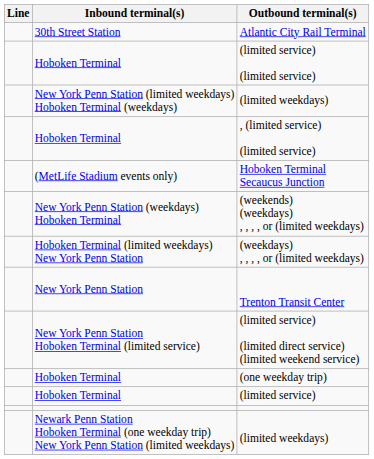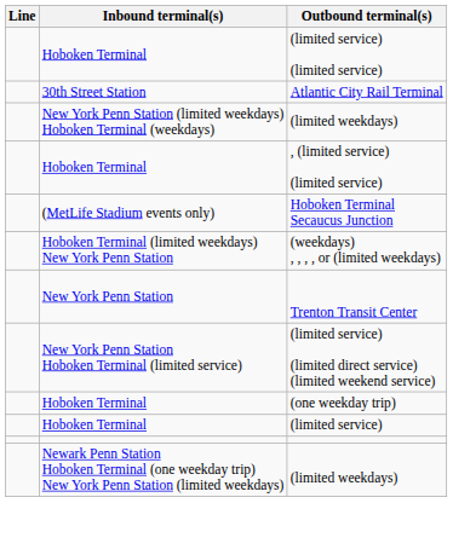 <table class="wikitable sortable">
 <tr>
 <th scope=col>Line</th>
 <th scope="col">Inbound terminal(s)</th>
 <th scope=col>Outbound terminal(s)</th>
 </tr>
 <tr>
 <td scope=row></td>
-<td><a href='#'>30th Street Station</a></td>
-<td><a href='#'>Atlantic City Rail Terminal</a></td>
+<td><a href='#'>Hoboken Terminal</a></td>
+<td> (limited service)<br><br> (limited service)</td>
 </tr>
 <tr>
 <td scope=row></td>
-<td><a href='#'>Hoboken Terminal</a></td>
-<td> (limited service)<br><br> (limited service)</td>
+<td><a href='#'>30th Street Station</a></td>
+<td><a href='#'>Atlantic City Rail Terminal</a></td>
 </tr>
 <tr>
 <td scope=row></td>
 <td><a href='#'>New York Penn Station</a> (limited weekdays)<br><a href='#'>Hoboken Terminal</a> (weekdays)</td>
 <td> (limited weekdays)<br></td>
 </tr>
 <tr>
 <td scope=row></td>
 <td><a href='#'>Hoboken Terminal</a></td>
 <td>,  (limited service)<br><br> (limited service)</td>
 </tr>
 <tr>
 <td scope=row></td>
 <td> (<a href='#'>MetLife Stadium</a> events only)</td>
 <td><a href='#'>Hoboken Terminal</a><br><a href='#'>Secaucus Junction</a></td>
-</tr>
-<tr>
-<td scope=row></td>
-<td><a href='#'>New York Penn Station</a> (weekdays)<br><a href='#'>Hoboken Terminal</a></td>
-<td> (weekends)<br> (weekdays)<br>, , , , or  (limited weekdays)</td>
 </tr>
 <tr>
 <td scope=row></td>
 <td><a href='#'>Hoboken Terminal</a> (limited weekdays)<br><a href='#'>New York Penn Station</a></td>
 <td> (weekdays)<br>, , , , or  (limited weekdays)</td>
 </tr>
 <tr>
 <td scope=row></td>
 <td><a href='#'>New York Penn Station</a></td>
 <td><br><br><a href='#'>Trenton Transit Center</a></td>
 </tr>
 <tr>
 <td scope=row></td>
 <td><a href='#'>New York Penn Station</a><br><a href='#'>Hoboken Terminal</a> (limited service)</td>
 <td> (limited service)<br><br> (limited direct service)<br> (limited weekend service)</td>
 </tr>
 <tr>
 <td scope=row></td>
 <td><a href='#'>Hoboken Terminal</a></td>
 <td> (one weekday trip)<br></td>
 </tr>
 <tr>
 <td scope=row></td>
 <td><a href='#'>Hoboken Terminal</a></td>
 <td> (limited service)<br></td>
 </tr>
 <tr>
 <td scope=row></td>
 <td></td>
 <td></td>
 </tr>
 <tr>
 <td scope=row></td>
 <td><a href='#'>Newark Penn Station</a><br><a href='#'>Hoboken Terminal</a> (one weekday trip)<br><a href='#'>New York Penn Station</a> (limited weekdays)</td>
 <td><br> (limited weekdays)</td>
 </tr>
 </table>
